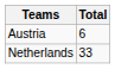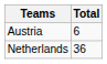 <table class="wikitable">
 <tr>
 <th>Teams</th>
 <th>Total</th>
 </tr>
 <tr>
 <td>Austria</td>
 <td>6</td>
 </tr>
 <tr>
 <td>Netherlands</td>
-<td>33</td>
+<td>36</td>
 </tr>
 </table>
